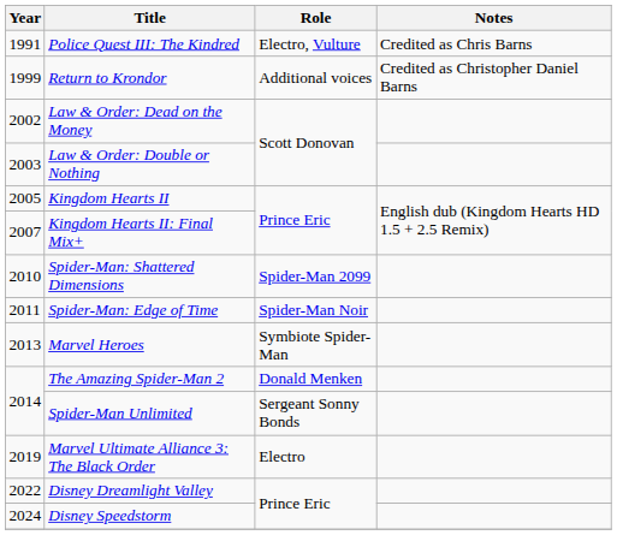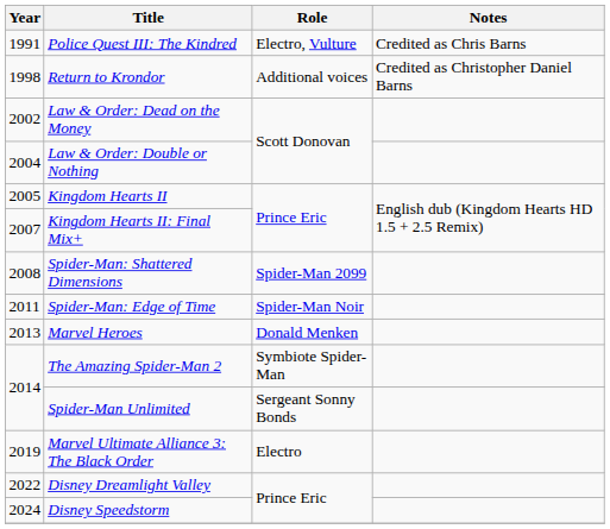 <table class="wikitable sortable">
 <tr>
 <th>Year</th>
 <th>Title</th>
 <th>Role</th>
 <th class="unsortable">Notes</th>
 </tr>
 <tr>
 <td>1991</td>
 <td><em><a href='#'>Police Quest III: The Kindred</a></em></td>
 <td>Electro, <a href='#'>Vulture</a></td>
 <td>Credited as Chris Barns</td>
 </tr>
 <tr>
-<td>1999</td>
+<td>1998</td>
 <td><em><a href='#'>Return to Krondor</a></em></td>
 <td>Additional voices</td>
 <td>Credited as Christopher Daniel Barns</td>
 </tr>
 <tr>
 <td>2002</td>
 <td><em><a href='#'>Law & Order: Dead on the Money</a></em></td>
 <td rowspan="2">Scott Donovan</td>
 <td></td>
 </tr>
 <tr>
-<td>2003</td>
+<td>2004</td>
 <td><em><a href='#'>Law & Order: Double or Nothing</a></em></td>
 <td></td>
 </tr>
 <tr>
 <td>2005</td>
 <td><em><a href='#'>Kingdom Hearts II</a></em></td>
 <td rowspan="2"><a href='#'>Prince Eric</a></td>
 <td rowspan="2">English dub (Kingdom Hearts HD 1.5 + 2.5 Remix)</td>
 </tr>
 <tr>
 <td>2007</td>
 <td><em><a href='#'>Kingdom Hearts II: Final Mix+</a></em></td>
 </tr>
 <tr>
-<td>2010</td>
+<td>2008</td>
 <td><em><a href='#'>Spider-Man: Shattered Dimensions</a></em></td>
 <td><a href='#'>Spider-Man 2099</a></td>
 <td></td>
 </tr>
 <tr>
 <td>2011</td>
 <td><em><a href='#'>Spider-Man: Edge of Time</a></em></td>
 <td><a href='#'>Spider-Man Noir</a></td>
 <td></td>
 </tr>
 <tr>
 <td>2013</td>
 <td><em><a href='#'>Marvel Heroes</a></em></td>
-<td>Symbiote Spider-Man</td>
+<td><a href='#'>Donald Menken</a></td>
 <td></td>
 </tr>
 <tr>
 <td rowspan="2">2014</td>
 <td><em><a href='#'>The Amazing Spider-Man 2</a></em></td>
-<td><a href='#'>Donald Menken</a></td>
+<td>Symbiote Spider-Man</td>
 <td></td>
 </tr>
 <tr>
 <td><em><a href='#'>Spider-Man Unlimited</a></em></td>
 <td>Sergeant Sonny Bonds</td>
 <td></td>
 </tr>
 <tr>
 <td>2019</td>
 <td><em><a href='#'>Marvel Ultimate Alliance 3: The Black Order</a></em></td>
 <td>Electro</td>
 <td></td>
 </tr>
 <tr>
 <td>2022</td>
 <td><em><a href='#'>Disney Dreamlight Valley</a></em></td>
 <td rowspan="2">Prince Eric</td>
 <td></td>
 </tr>
 <tr>
 <td>2024</td>
 <td><em><a href='#'>Disney Speedstorm</a></em></td>
 <td></td>
 </tr>
 <tr>
 </tr>
 </table>
